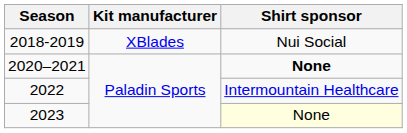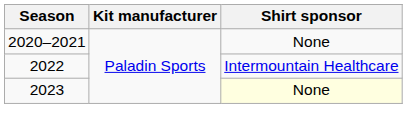 <table class="wikitable" style="text-align: center">
 <tr>
 <th>Season</th>
 <th>Kit manufacturer</th>
 <th>Shirt sponsor</th>
 </tr>
 <tr>
-<td>2018-2019</td>
-<td><a href='#'>XBlades</a></td>
-<td>Nui Social</td>
-</tr>
-<tr>
 <td>2020–2021</td>
 <td rowspan="3"><a href='#'>Paladin Sports</a></td>
-<td><strong>None</strong></td>
+<td>None</td>
 </tr>
 <tr>
 <td>2022</td>
 <td><a href='#'>Intermountain Healthcare</a></td>
 </tr>
 <tr>
 <td>2023</td>
 <td style="background: lightyellow;">None</td>
 </tr>
 </table>
